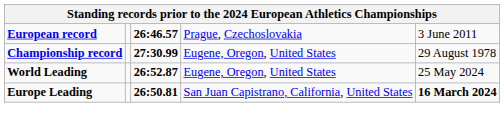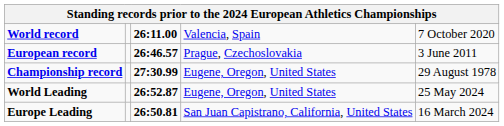 <table class="wikitable">
 <tr>
 <th colspan="5">Standing records prior to the 2024 European Athletics Championships</th>
+</tr>
+<tr>
+<td><strong><a href='#'>World record</a></strong></td>
+<td></td>
+<td><strong>26:11.00</strong></td>
+<td><a href='#'>Valencia</a>, <a href='#'>Spain</a></td>
+<td>7 October 2020</td>
 </tr>
 <tr>
 <td><strong><a href='#'>European record</a></strong></td>
 <td></td>
 <td><strong>26:46.57</strong></td>
 <td><a href='#'>Prague</a>, <a href='#'>Czechoslovakia</a></td>
 <td>3 June 2011</td>
 </tr>
 <tr>
 <td><strong><a href='#'>Championship record</a></strong></td>
 <td></td>
 <td><strong>27:30.99</strong></td>
 <td><a href='#'>Eugene, Oregon</a>, <a href='#'>United States</a></td>
 <td>29 August 1978</td>
 </tr>
 <tr>
 <td><strong>World Leading</strong></td>
 <td></td>
 <td><strong>26:52.87</strong></td>
 <td><a href='#'>Eugene, Oregon</a>, <a href='#'>United States</a></td>
 <td>25 May 2024</td>
 </tr>
 <tr>
 <td><strong>Europe Leading</strong></td>
 <td></td>
 <td><strong>26:50.81</strong></td>
 <td><a href='#'>San Juan Capistrano, California</a>, <a href='#'>United States</a></td>
-<td><strong>16 March 2024</strong></td>
+<td>16 March 2024</td>
 </tr>
 </table>
